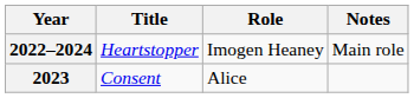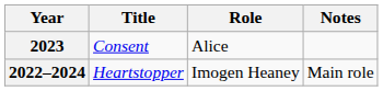 <table class="wikitable plainrowheaders sortable">
 <tr>
 <th scope="col">Year</th>
 <th scope="col">Title</th>
 <th scope="col" class="unsortable">Role</th>
 <th scope="col" class="unsortable">Notes</th>
 </tr>
 <tr>
+<th scope="row">2023</th>
+<td><em><a href='#'>Consent</a></em></td>
+<td>Alice</td>
+<td></td>
+</tr>
+<tr>
 <th scope="row">2022–2024</th>
 <td><em><a href='#'>Heartstopper</a></em></td>
 <td>Imogen Heaney</td>
 <td>Main role</td>
 </tr>
-<tr>
-<th scope="row">2023</th>
-<td><em><a href='#'>Consent</a></em></td>
-<td>Alice</td>
-<td></td>
-</tr>
 </table>
